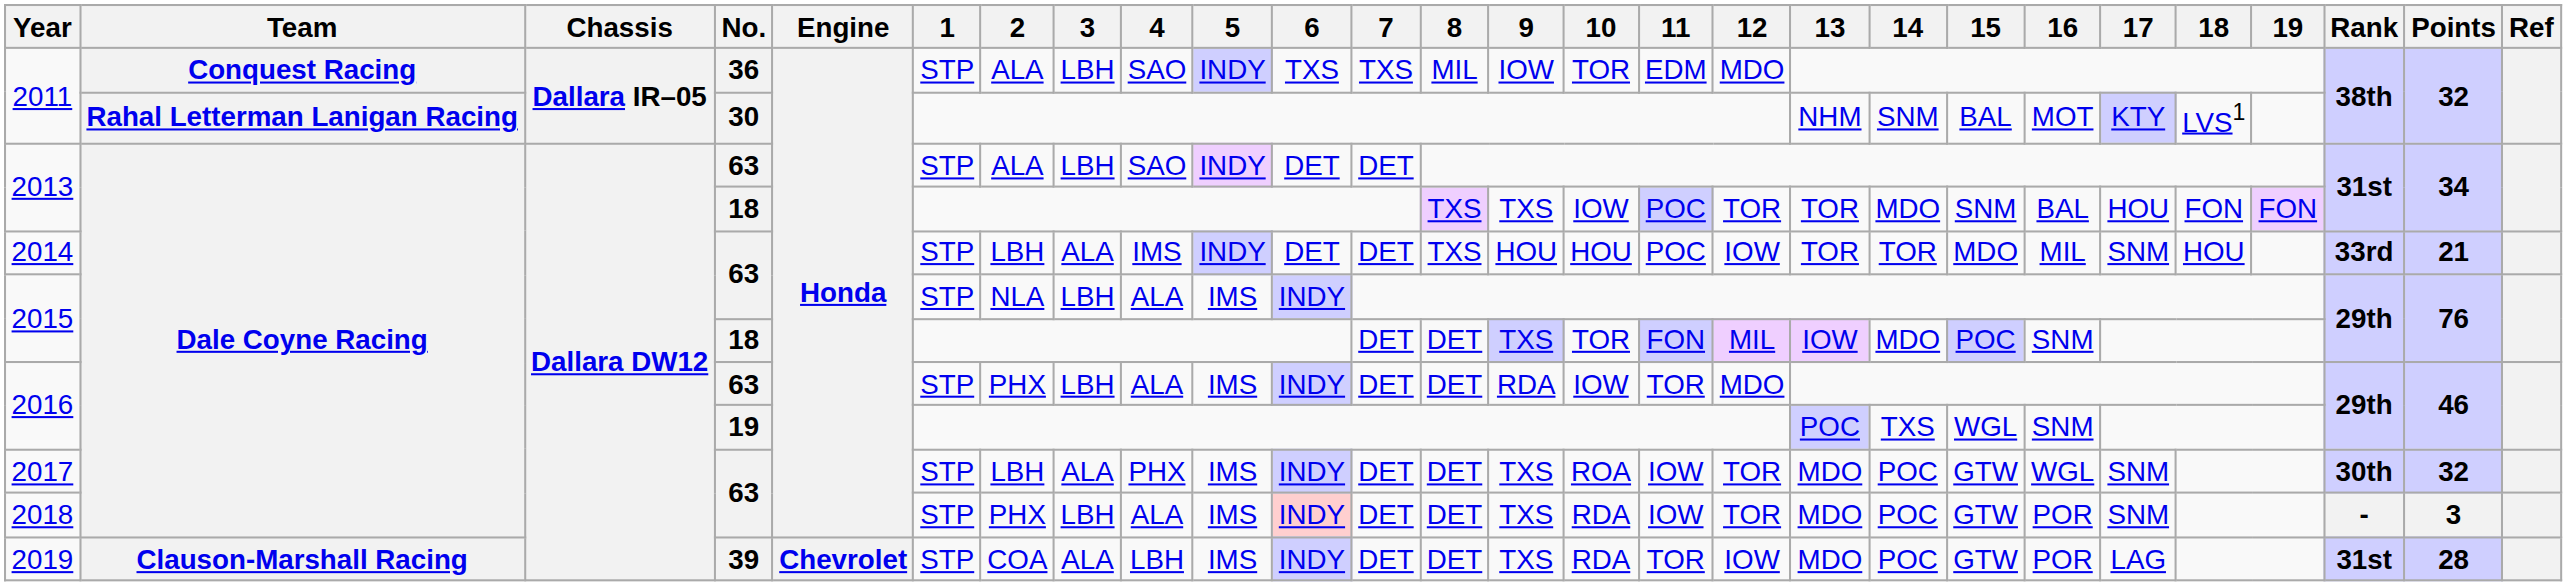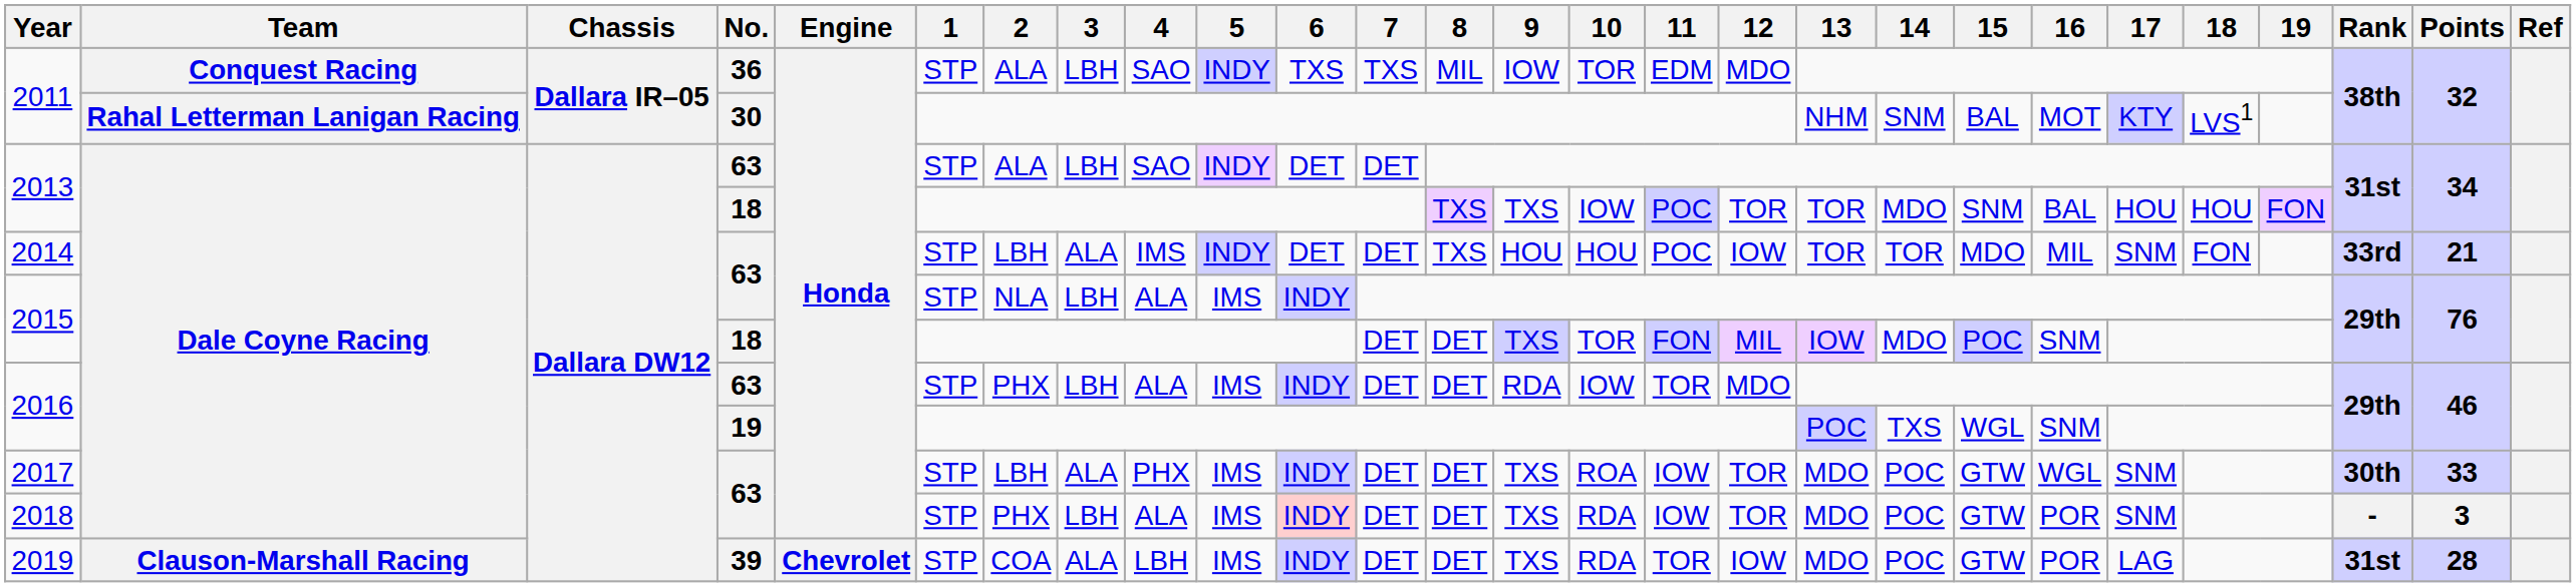 <table class="wikitable" style="text-align:center; font-size:85%">
 <tr>
 <th>Year</th>
 <th>Team</th>
 <th>Chassis</th>
 <th>No.</th>
 <th>Engine</th>
 <th>1</th>
 <th>2</th>
 <th>3</th>
 <th>4</th>
 <th>5</th>
 <th>6</th>
 <th>7</th>
 <th>8</th>
 <th>9</th>
 <th>10</th>
 <th>11</th>
 <th>12</th>
 <th>13</th>
 <th>14</th>
 <th>15</th>
 <th>16</th>
 <th>17</th>
 <th>18</th>
 <th>19</th>
 <th>Rank</th>
 <th>Points</th>
 <th>Ref</th>
 </tr>
 <tr>
 <td rowspan=2><a href='#'>2011</a></td>
 <th nowrap><a href='#'>Conquest Racing</a></th>
 <th rowspan=2 nowrap><a href='#'>Dallara</a> IR–05</th>
 <th>36</th>
 <th rowspan=11><a href='#'>Honda</a></th>
 <td><a href='#'>STP</a></td>
 <td><a href='#'>ALA</a></td>
 <td><a href='#'>LBH</a></td>
 <td><a href='#'>SAO</a></td>
 <td style="background:#CFCFFF;"><a href='#'>INDY</a><br></td>
 <td><a href='#'>TXS</a></td>
 <td><a href='#'>TXS</a></td>
 <td><a href='#'>MIL</a></td>
 <td><a href='#'>IOW</a></td>
 <td><a href='#'>TOR</a></td>
 <td><a href='#'>EDM</a></td>
 <td><a href='#'>MDO</a></td>
 <td colspan=7></td>
 <th rowspan="2" style="background:#CFCFFF;">38th</th>
 <th rowspan="2" style="background:#CFCFFF;">32</th>
 <th rowspan="2"></th>
 </tr>
 <tr>
 <th nowrap><a href='#'>Rahal Letterman Lanigan Racing</a></th>
 <th>30</th>
 <td colspan=12></td>
 <td><a href='#'>NHM</a><br></td>
 <td><a href='#'>SNM</a></td>
 <td><a href='#'>BAL</a></td>
 <td><a href='#'>MOT</a></td>
 <td style="background:#CFCFFF;"><a href='#'>KTY</a><br></td>
 <td><a href='#'>LVS</a><sup>1</sup><br></td>
 <td></td>
 </tr>
 <tr>
 <td rowspan=2><a href='#'>2013</a></td>
 <th rowspan=9 nowrap><a href='#'>Dale Coyne Racing</a></th>
 <th rowspan=10 nowrap><a href='#'>Dallara DW12</a></th>
 <th>63</th>
 <td><a href='#'>STP</a></td>
 <td><a href='#'>ALA</a></td>
 <td><a href='#'>LBH</a></td>
 <td><a href='#'>SAO</a></td>
 <td style="background:#EFCFFF;"><a href='#'>INDY</a><br></td>
 <td><a href='#'>DET</a></td>
 <td><a href='#'>DET</a></td>
 <td colspan=12></td>
 <th rowspan=2 style="background:#CFCFFF;">31st</th>
 <th rowspan=2 style="background:#CFCFFF;">34</th>
 <th rowspan=2></th>
 </tr>
 <tr>
 <th>18</th>
 <td colspan=7></td>
 <td style="background:#EFCFFF;"><a href='#'>TXS</a><br></td>
 <td><a href='#'>TXS</a></td>
 <td><a href='#'>IOW</a></td>
 <td style="background:#CFCFFF;"><a href='#'>POC</a><br></td>
 <td><a href='#'>TOR</a></td>
 <td><a href='#'>TOR</a></td>
 <td><a href='#'>MDO</a></td>
 <td><a href='#'>SNM</a></td>
 <td><a href='#'>BAL</a></td>
 <td><a href='#'>HOU</a></td>
-<td><a href='#'>FON</a></td>
+<td><a href='#'>HOU</a></td>
 <td style="background:#EFCFFF;"><a href='#'>FON</a><br></td>
 </tr>
 <tr>
 <td><a href='#'>2014</a></td>
 <th rowspan=2>63</th>
 <td><a href='#'>STP</a></td>
 <td><a href='#'>LBH</a></td>
 <td><a href='#'>ALA</a></td>
 <td><a href='#'>IMS</a></td>
 <td style="background:#CFCFFF;"><a href='#'>INDY</a><br></td>
 <td><a href='#'>DET</a></td>
 <td><a href='#'>DET</a></td>
 <td><a href='#'>TXS</a></td>
 <td><a href='#'>HOU</a></td>
 <td><a href='#'>HOU</a></td>
 <td><a href='#'>POC</a></td>
 <td><a href='#'>IOW</a></td>
 <td><a href='#'>TOR</a></td>
 <td><a href='#'>TOR</a></td>
 <td><a href='#'>MDO</a></td>
 <td><a href='#'>MIL</a></td>
 <td><a href='#'>SNM</a></td>
-<td><a href='#'>HOU</a></td>
+<td><a href='#'>FON</a></td>
 <td></td>
 <th style="background:#CFCFFF;">33rd</th>
 <th style="background:#CFCFFF;">21</th>
 <th></th>
 </tr>
 <tr>
 <td rowspan=2><a href='#'>2015</a></td>
 <td><a href='#'>STP</a></td>
 <td><a href='#'>NLA</a></td>
 <td><a href='#'>LBH</a></td>
 <td><a href='#'>ALA</a></td>
 <td><a href='#'>IMS</a></td>
 <td style="background:#CFCFFF;"><a href='#'>INDY</a><br></td>
 <td colspan=13></td>
 <th rowspan=2 style="background:#CFCFFF;">29th</th>
 <th rowspan=2 style="background:#CFCFFF;">76</th>
 <th rowspan=2></th>
 </tr>
 <tr>
 <th>18</th>
 <td colspan=6></td>
 <td><a href='#'>DET</a></td>
 <td><a href='#'>DET</a></td>
 <td style="background:#CFCFFF;"><a href='#'>TXS</a><br></td>
 <td><a href='#'>TOR</a></td>
 <td style="background:#CFCFFF;"><a href='#'>FON</a><br></td>
 <td style="background:#EFCFFF;"><a href='#'>MIL</a><br></td>
 <td style="background:#EFCFFF;"><a href='#'>IOW</a><br></td>
 <td><a href='#'>MDO</a></td>
 <td style="background:#CFCFFF;"><a href='#'>POC</a><br></td>
 <td><a href='#'>SNM</a></td>
 </tr>
 <tr>
 <td rowspan=2><a href='#'>2016</a></td>
 <th>63</th>
 <td><a href='#'>STP</a></td>
 <td><a href='#'>PHX</a></td>
 <td><a href='#'>LBH</a></td>
 <td><a href='#'>ALA</a></td>
 <td><a href='#'>IMS</a></td>
 <td style="background:#CFCFFF;"><a href='#'>INDY</a><br></td>
 <td><a href='#'>DET</a></td>
 <td><a href='#'>DET</a></td>
 <td><a href='#'>RDA</a></td>
 <td><a href='#'>IOW</a></td>
 <td><a href='#'>TOR</a></td>
 <td><a href='#'>MDO</a></td>
 <td colspan=7></td>
 <th rowspan=2 style="background:#CFCFFF;">29th</th>
 <th rowspan=2 style="background:#CFCFFF;">46</th>
 <th rowspan=2></th>
 </tr>
 <tr>
 <th>19</th>
 <td colspan=12></td>
 <td style="background:#CFCFFF;"><a href='#'>POC</a><br></td>
 <td><a href='#'>TXS</a></td>
 <td><a href='#'>WGL</a></td>
 <td><a href='#'>SNM</a></td>
 </tr>
 <tr>
 <td><a href='#'>2017</a></td>
 <th rowspan=2>63</th>
 <td><a href='#'>STP</a></td>
 <td><a href='#'>LBH</a></td>
 <td><a href='#'>ALA</a></td>
 <td><a href='#'>PHX</a></td>
 <td><a href='#'>IMS</a></td>
 <td style="background:#CFCFFF;"><a href='#'>INDY</a><br></td>
 <td><a href='#'>DET</a></td>
 <td><a href='#'>DET</a></td>
 <td><a href='#'>TXS</a></td>
 <td><a href='#'>ROA</a></td>
 <td><a href='#'>IOW</a></td>
 <td><a href='#'>TOR</a></td>
 <td><a href='#'>MDO</a></td>
 <td><a href='#'>POC</a></td>
 <td><a href='#'>GTW</a></td>
 <td><a href='#'>WGL</a></td>
 <td><a href='#'>SNM</a></td>
 <td colspan=2></td>
 <th style="background:#CFCFFF;">30th</th>
-<th style="background:#CFCFFF;">32</th>
+<th style="background:#CFCFFF;">33</th>
 <th></th>
 </tr>
 <tr>
 <td><a href='#'>2018</a></td>
 <td><a href='#'>STP</a></td>
 <td><a href='#'>PHX</a></td>
 <td><a href='#'>LBH</a></td>
 <td><a href='#'>ALA</a></td>
 <td><a href='#'>IMS</a></td>
 <td style="background:#FFCFCF;"><a href='#'>INDY</a><br></td>
 <td><a href='#'>DET</a></td>
 <td><a href='#'>DET</a></td>
 <td><a href='#'>TXS</a></td>
 <td><a href='#'>RDA</a></td>
 <td><a href='#'>IOW</a></td>
 <td><a href='#'>TOR</a></td>
 <td><a href='#'>MDO</a></td>
 <td><a href='#'>POC</a></td>
 <td><a href='#'>GTW</a></td>
 <td><a href='#'>POR</a></td>
 <td><a href='#'>SNM</a></td>
 <td colspan=2></td>
 <th>-</th>
 <th>3</th>
 <th></th>
 </tr>
 <tr>
 <td><a href='#'>2019</a></td>
 <th nowrap><a href='#'>Clauson-Marshall Racing</a></th>
 <th>39</th>
 <th><a href='#'>Chevrolet</a></th>
 <td><a href='#'>STP</a></td>
 <td><a href='#'>COA</a></td>
 <td><a href='#'>ALA</a></td>
 <td><a href='#'>LBH</a></td>
 <td><a href='#'>IMS</a></td>
 <td style="background:#CFCFFF;"><a href='#'>INDY</a><br></td>
 <td><a href='#'>DET</a></td>
 <td><a href='#'>DET</a></td>
 <td><a href='#'>TXS</a></td>
 <td><a href='#'>RDA</a></td>
 <td><a href='#'>TOR</a></td>
 <td><a href='#'>IOW</a></td>
 <td><a href='#'>MDO</a></td>
 <td><a href='#'>POC</a></td>
 <td><a href='#'>GTW</a></td>
 <td><a href='#'>POR</a></td>
 <td><a href='#'>LAG</a></td>
 <td colspan=2></td>
 <th style="background:#CFCFFF;">31st</th>
 <th style="background:#CFCFFF;">28</th>
 <th></th>
 </tr>
 </table>
